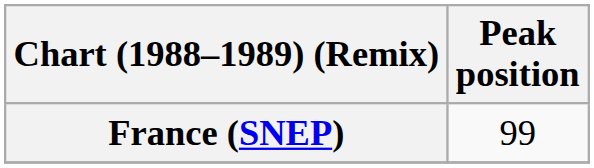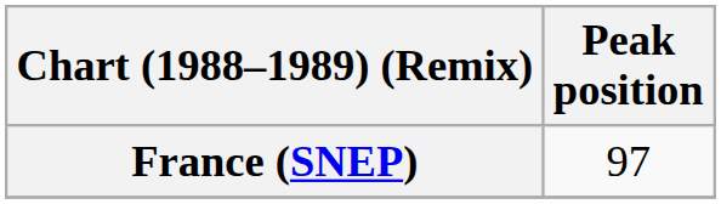 <table class="wikitable sortable plainrowheaders" style="text-align:center">
 <tr>
 <th>Chart (1988–1989) (Remix)</th>
 <th>Peak<br>position</th>
 </tr>
 <tr>
 <th scope="row">France (<a href='#'>SNEP</a>)</th>
-<td>99</td>
+<td>97</td>
 </tr>
 <tr>
 </tr>
 </table>
